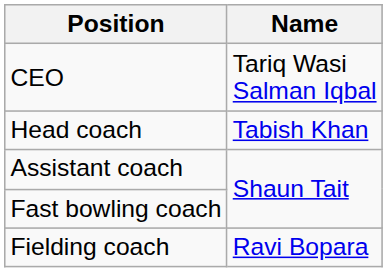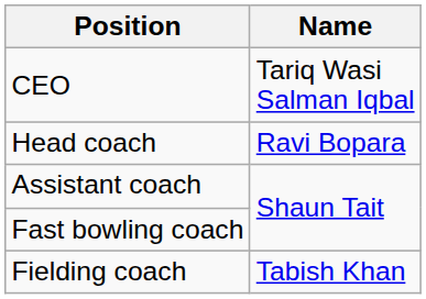 <table class="wikitable">
 <tr>
 <th>Position</th>
 <th>Name</th>
 </tr>
 <tr>
 <td>CEO</td>
 <td> Tariq Wasi<br> <a href='#'>Salman Iqbal</a></td>
 </tr>
 <tr>
 <td>Head coach</td>
-<td> <a href='#'>Tabish Khan</a></td>
+<td> <a href='#'>Ravi Bopara</a></td>
 </tr>
 <tr>
 <td>Assistant coach</td>
 <td rowspan="2"> <a href='#'>Shaun Tait</a></td>
 </tr>
 <tr>
 <td>Fast bowling coach</td>
 </tr>
 <tr>
 <td>Fielding coach</td>
-<td> <a href='#'>Ravi Bopara</a></td>
+<td> <a href='#'>Tabish Khan</a></td>
 </tr>
 </table>
